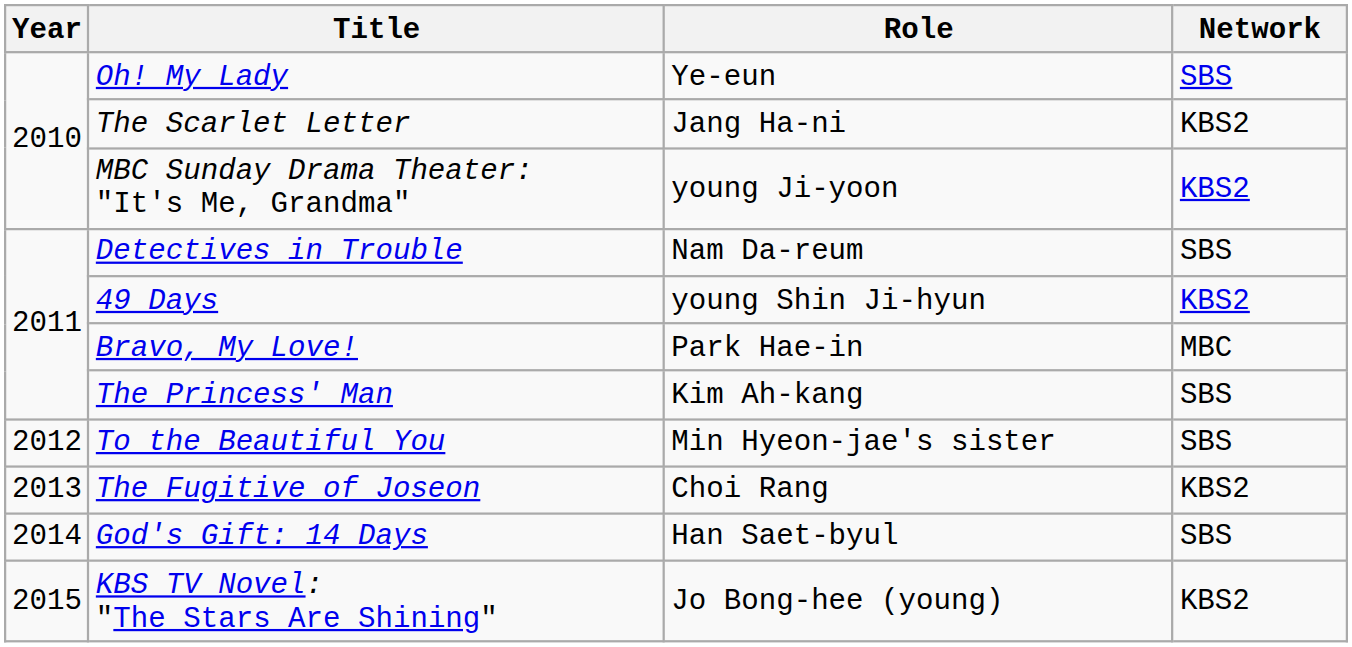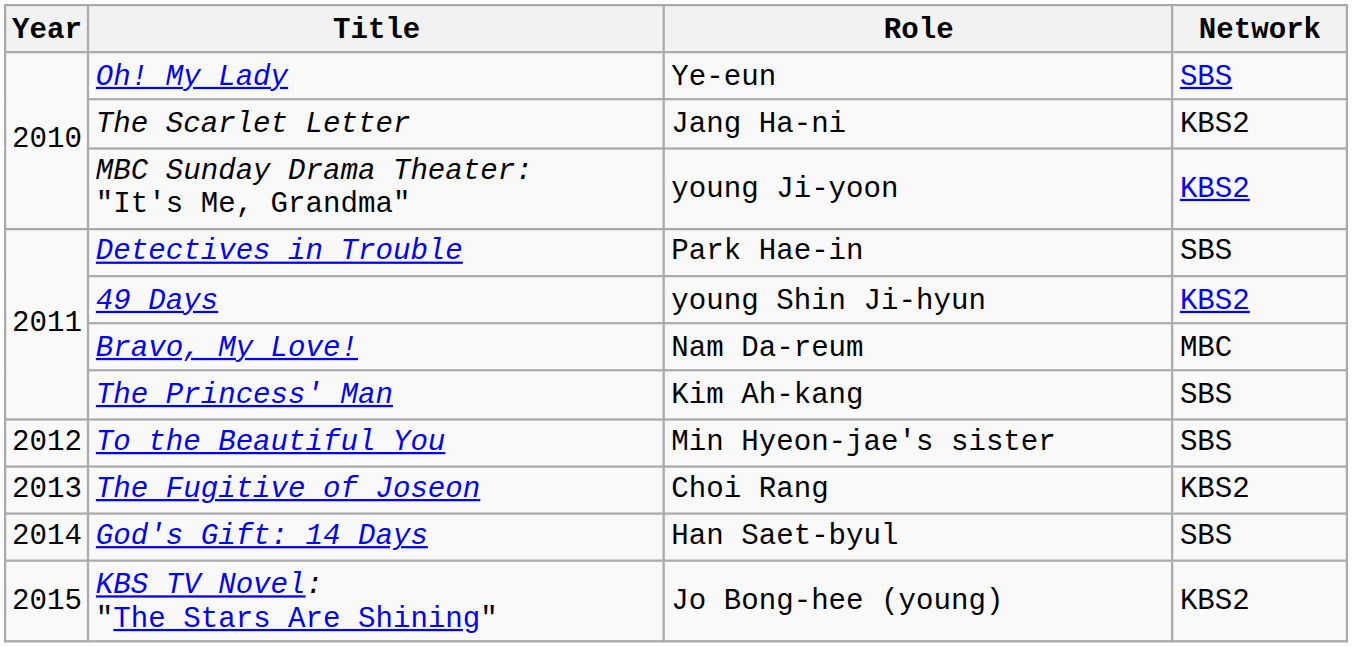 <table class="wikitable" style="width:600px">
 <tr>
 <th width=10>Year</th>
 <th>Title</th>
 <th>Role</th>
 <th>Network</th>
 </tr>
 <tr>
 <td rowspan=3>2010</td>
 <td><em><a href='#'>Oh! My Lady</a></em></td>
 <td>Ye-eun</td>
 <td><a href='#'>SBS</a></td>
 </tr>
 <tr>
 <td><em>The Scarlet Letter</em></td>
 <td>Jang Ha-ni</td>
 <td>KBS2</td>
 </tr>
 <tr>
 <td><em>MBC Sunday Drama Theater:</em><br>"It's Me, Grandma"</td>
 <td>young Ji-yoon</td>
 <td><a href='#'>KBS2</a></td>
 </tr>
 <tr>
 <td rowspan=4>2011</td>
 <td><em><a href='#'>Detectives in Trouble</a></em></td>
-<td>Nam Da-reum</td>
+<td>Park Hae-in</td>
 <td>SBS</td>
 </tr>
 <tr>
 <td><em><a href='#'>49 Days</a></em></td>
 <td>young Shin Ji-hyun</td>
 <td><a href='#'>KBS2</a></td>
 </tr>
 <tr>
 <td><em><a href='#'>Bravo, My Love!</a></em></td>
-<td>Park Hae-in</td>
+<td>Nam Da-reum</td>
 <td>MBC</td>
 </tr>
 <tr>
 <td><em><a href='#'>The Princess' Man</a></em></td>
 <td>Kim Ah-kang</td>
 <td>SBS</td>
 </tr>
 <tr>
 <td>2012</td>
 <td><em><a href='#'>To the Beautiful You</a></em></td>
 <td>Min Hyeon-jae's sister</td>
 <td>SBS</td>
 </tr>
 <tr>
 <td>2013</td>
 <td><em><a href='#'>The Fugitive of Joseon</a></em></td>
 <td>Choi Rang</td>
 <td>KBS2</td>
 </tr>
 <tr>
 <td>2014</td>
 <td><em><a href='#'>God's Gift: 14 Days</a></em></td>
 <td>Han Saet-byul</td>
 <td>SBS</td>
 </tr>
 <tr>
 <td>2015</td>
 <td><em><a href='#'>KBS TV Novel</a>:</em><br>"<a href='#'>The Stars Are Shining</a>"</td>
 <td>Jo Bong-hee (young)</td>
 <td>KBS2</td>
 </tr>
 </table>
